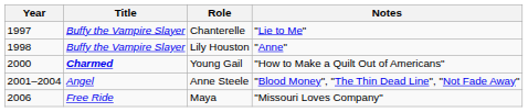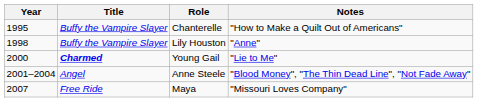 <table class="wikitable sortable">
 <tr>
 <th>Year</th>
 <th>Title</th>
 <th>Role</th>
 <th class="unsortable">Notes</th>
 </tr>
 <tr>
-<td>1997</td>
+<td>1995</td>
 <td><em><a href='#'>Buffy the Vampire Slayer</a></em></td>
 <td>Chanterelle</td>
-<td>"<a href='#'>Lie to Me</a>"</td>
+<td>"How to Make a Quilt Out of Americans"</td>
 </tr>
 <tr>
 <td>1998</td>
 <td><em><a href='#'>Buffy the Vampire Slayer</a></em></td>
 <td>Lily Houston</td>
 <td>"<a href='#'>Anne</a>"</td>
 </tr>
 <tr>
 <td>2000</td>
 <td><strong><em><a href='#'>Charmed</a></em></strong></td>
 <td>Young Gail</td>
-<td>"How to Make a Quilt Out of Americans"</td>
+<td>"<a href='#'>Lie to Me</a>"</td>
 </tr>
 <tr>
 <td>2001–2004</td>
 <td><em><a href='#'>Angel</a></em></td>
 <td>Anne Steele</td>
 <td>"<a href='#'>Blood Money</a>", "<a href='#'>The Thin Dead Line</a>", "<a href='#'>Not Fade Away</a>"</td>
 </tr>
 <tr>
-<td>2006</td>
+<td>2007</td>
 <td><em><a href='#'>Free Ride</a></em></td>
 <td>Maya</td>
 <td>"Missouri Loves Company"</td>
 </tr>
 </table>
